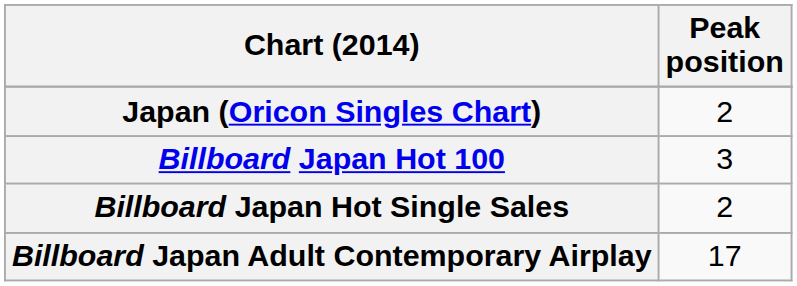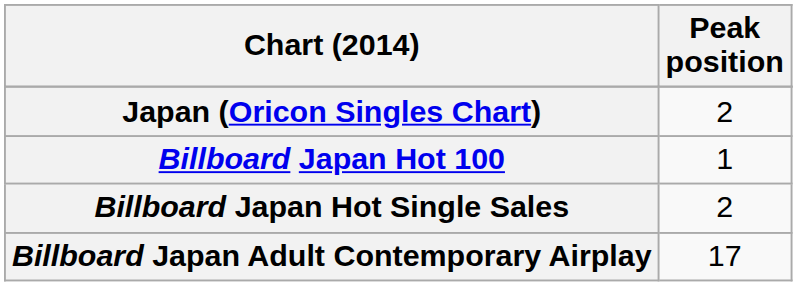 <table class="wikitable sortable plainrowheaders" style="text-align:center;">
 <tr>
 <th scope="col">Chart (2014)</th>
 <th scope="col">Peak<br>position</th>
 </tr>
 <tr>
 </tr>
 <tr>
 <th scope="row">Japan (<a href='#'>Oricon Singles Chart</a>)</th>
 <td>2</td>
 </tr>
 <tr>
 <th scope="row"><em><a href='#'>Billboard</a></em> <a href='#'>Japan Hot 100</a></th>
-<td>3</td>
+<td>1</td>
 </tr>
 <tr>
 <th scope="row"><em>Billboard</em> Japan Hot Single Sales</th>
 <td>2</td>
 </tr>
 <tr>
 <th scope="row"><em>Billboard</em> Japan Adult Contemporary Airplay</th>
 <td>17</td>
 </tr>
 </table>
